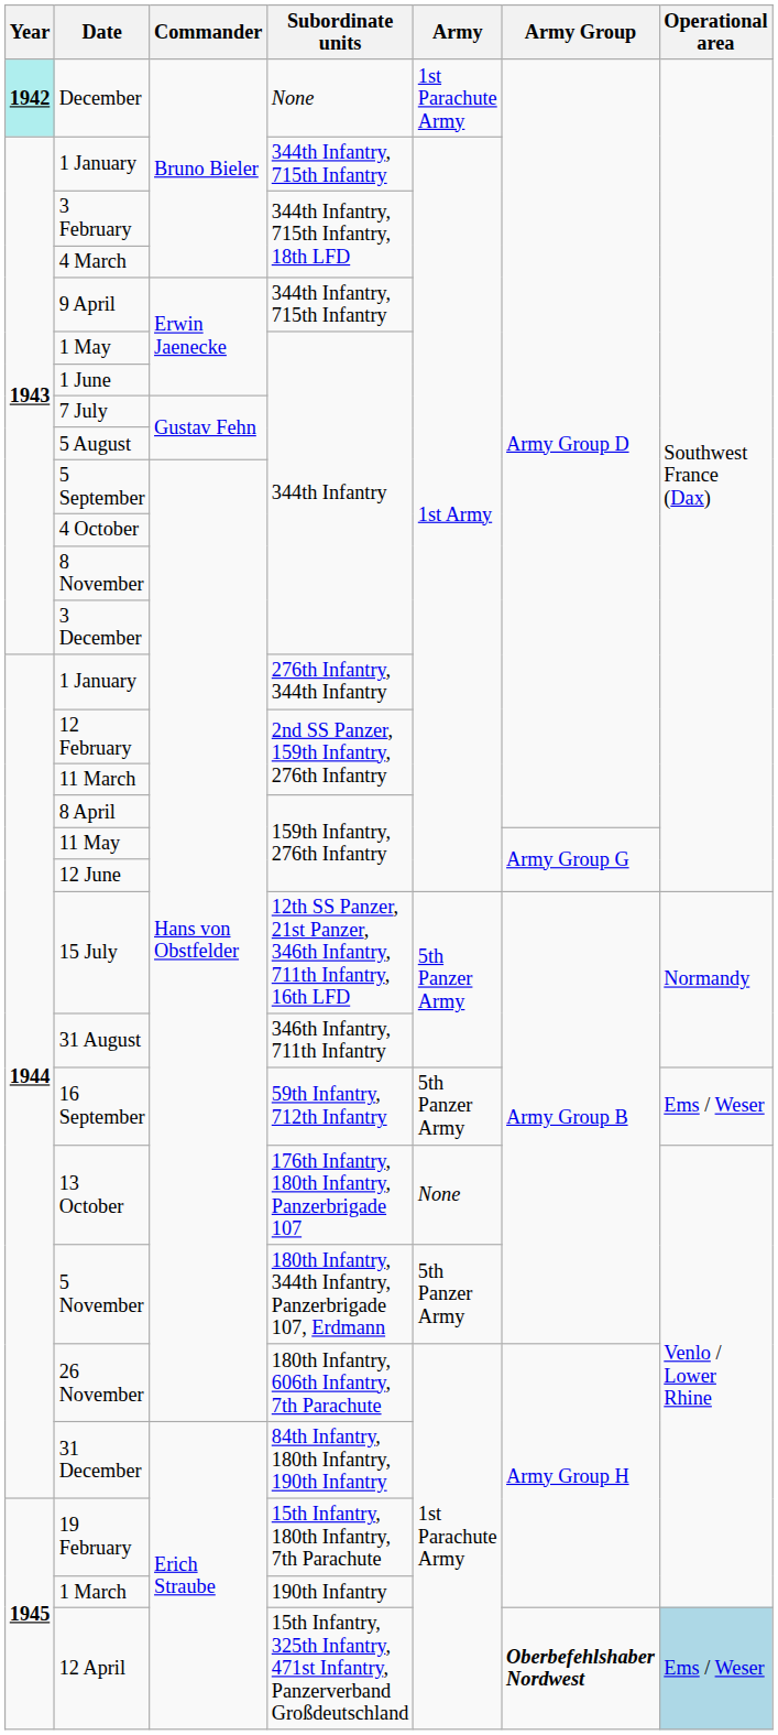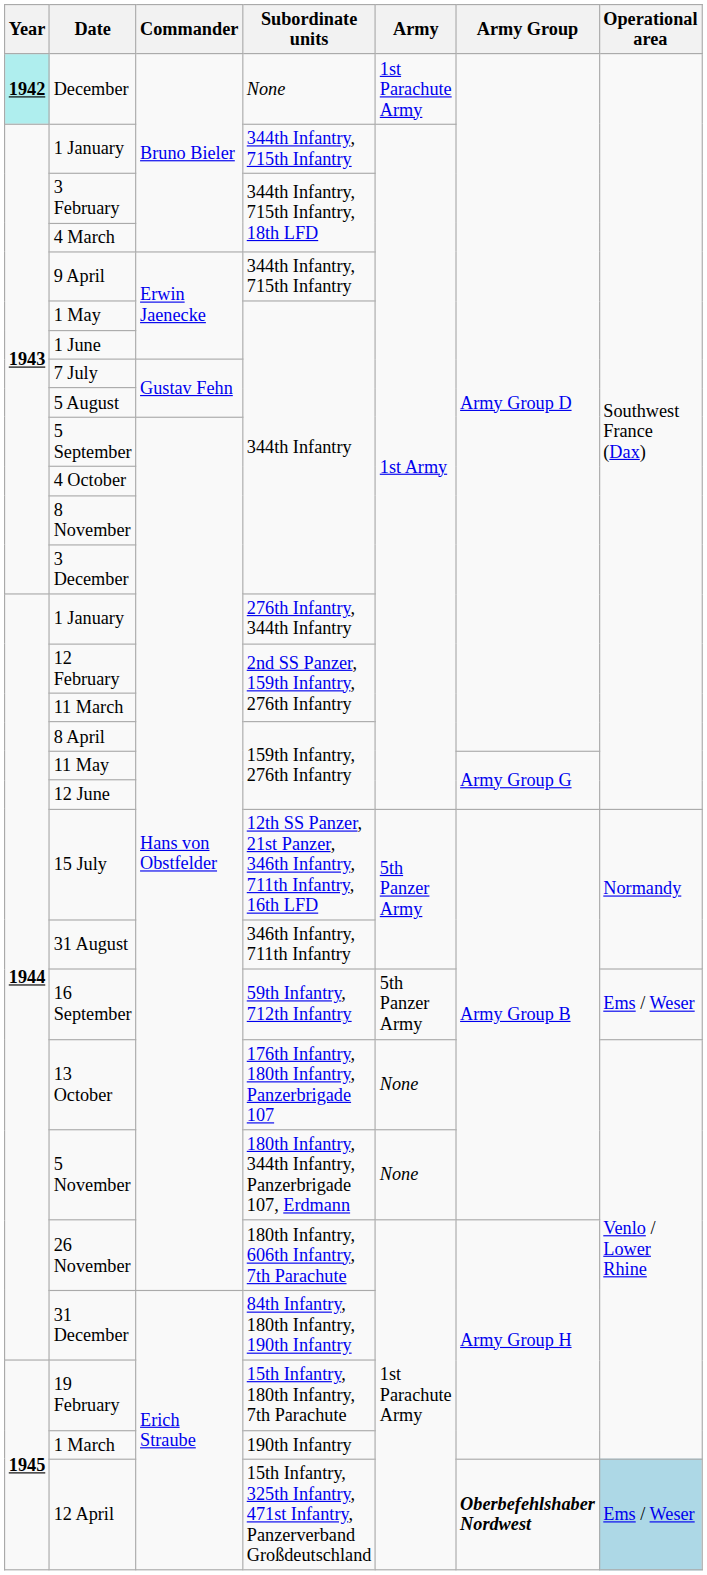 <table class="wikitable">
 <tr>
 <th>Year</th>
 <th>Date</th>
 <th>Commander</th>
 <th>Subordinate units</th>
 <th>Army</th>
 <th>Army Group</th>
 <th>Operational area</th>
 </tr>
 <tr>
 <td style="background: paleturquoise;"><strong><u>1942</u></strong></td>
 <td>December</td>
 <td rowspan="4"><a href='#'>Bruno Bieler</a></td>
 <td><em>None</em></td>
 <td><a href='#'>1st Parachute Army</a></td>
 <td rowspan="17"><a href='#'>Army Group D</a></td>
 <td rowspan="19">Southwest France (<a href='#'>Dax</a>)</td>
 </tr>
 <tr>
 <td rowspan="12"><strong><u>1943</u></strong></td>
 <td>1 January</td>
 <td><a href='#'>344th Infantry</a>, <a href='#'>715th Infantry</a></td>
 <td rowspan="18"><a href='#'>1st Army</a></td>
 </tr>
 <tr>
 <td>3 February</td>
 <td rowspan="2">344th Infantry, 715th Infantry, <a href='#'>18th LFD</a></td>
 </tr>
 <tr>
 <td>4 March</td>
 </tr>
 <tr>
 <td>9 April</td>
 <td rowspan="3"><a href='#'>Erwin Jaenecke</a></td>
 <td>344th Infantry, 715th Infantry</td>
 </tr>
 <tr>
 <td>1 May</td>
 <td rowspan="8">344th Infantry</td>
 </tr>
 <tr>
 <td>1 June</td>
 </tr>
 <tr>
 <td>7 July</td>
 <td rowspan="2"><a href='#'>Gustav Fehn</a></td>
 </tr>
 <tr>
 <td>5 August</td>
 </tr>
 <tr>
 <td>5 September</td>
 <td rowspan="16"><a href='#'>Hans von Obstfelder</a></td>
 </tr>
 <tr>
 <td>4 October</td>
 </tr>
 <tr>
 <td>8 November</td>
 </tr>
 <tr>
 <td>3 December</td>
 </tr>
 <tr>
 <td rowspan="13"><strong><u>1944</u></strong></td>
 <td>1 January</td>
 <td><a href='#'>276th Infantry</a>, 344th Infantry</td>
 </tr>
 <tr>
 <td>12 February</td>
 <td rowspan="2"><a href='#'>2nd SS Panzer</a>, <a href='#'>159th Infantry</a>, 276th Infantry</td>
 </tr>
 <tr>
 <td>11 March</td>
 </tr>
 <tr>
 <td>8 April</td>
 <td rowspan="3">159th Infantry, 276th Infantry</td>
 </tr>
 <tr>
 <td>11 May</td>
 <td rowspan="2"><a href='#'>Army Group G</a></td>
 </tr>
 <tr>
 <td>12 June</td>
 </tr>
 <tr>
 <td>15 July</td>
 <td><a href='#'>12th SS Panzer</a>, <a href='#'>21st Panzer</a>, <a href='#'>346th Infantry</a>, <a href='#'>711th Infantry</a>, <a href='#'>16th LFD</a></td>
 <td rowspan="2"><a href='#'>5th Panzer Army</a></td>
 <td rowspan="5"><a href='#'>Army Group B</a></td>
 <td rowspan="2"><a href='#'>Normandy</a></td>
 </tr>
 <tr>
 <td>31 August</td>
 <td>346th Infantry, 711th Infantry</td>
 </tr>
 <tr>
 <td>16 September</td>
 <td><a href='#'>59th Infantry</a>, <a href='#'>712th Infantry</a></td>
 <td>5th Panzer Army</td>
 <td><a href='#'>Ems</a> / <a href='#'>Weser</a></td>
 </tr>
 <tr>
 <td>13 October</td>
 <td><a href='#'>176th Infantry</a>, <a href='#'>180th Infantry</a>, <a href='#'>Panzerbrigade 107</a></td>
 <td><em>None</em></td>
 <td rowspan="6"><a href='#'>Venlo</a> / <a href='#'>Lower Rhine</a></td>
 </tr>
 <tr>
 <td>5 November</td>
 <td><a href='#'>180th Infantry</a>, 344th Infantry, Panzerbrigade 107, <a href='#'>Erdmann</a></td>
-<td>5th Panzer Army</td>
+<td><em>None</em></td>
 </tr>
 <tr>
 <td>26 November</td>
 <td>180th Infantry, <a href='#'>606th Infantry</a>, <a href='#'>7th Parachute</a></td>
 <td rowspan="5">1st Parachute Army</td>
 <td rowspan="4"><a href='#'>Army Group H</a></td>
 </tr>
 <tr>
 <td>31 December</td>
 <td rowspan="4"><a href='#'>Erich Straube</a></td>
 <td><a href='#'>84th Infantry</a>, 180th Infantry, <a href='#'>190th Infantry</a></td>
 </tr>
 <tr>
 <td rowspan="3"><strong><u>1945</u></strong></td>
 <td>19 February</td>
 <td><a href='#'>15th Infantry</a>, 180th Infantry, 7th Parachute</td>
 </tr>
 <tr>
 <td>1 March</td>
 <td>190th Infantry</td>
 </tr>
 <tr>
 <td>12 April</td>
 <td>15th Infantry, <a href='#'>325th Infantry</a>, <a href='#'>471st Infantry</a>, Panzerverband Großdeutschland</td>
 <td><strong><em>Oberbefehlshaber Nordwest</em></strong></td>
 <td style="background: lightblue;"><a href='#'>Ems</a> / <a href='#'>Weser</a></td>
 </tr>
 </table>
